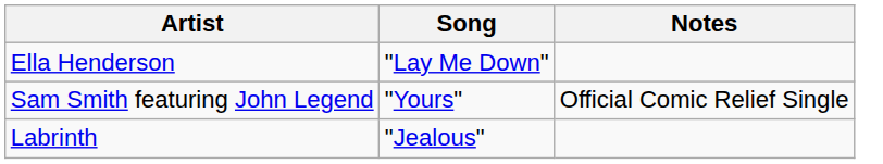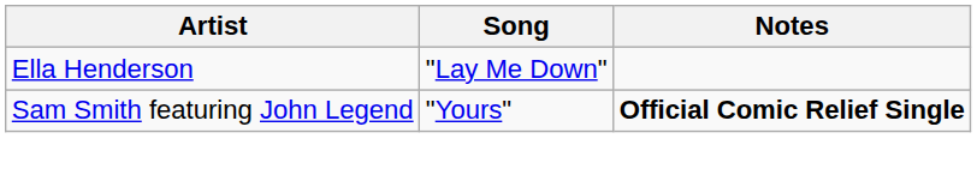 <table class="wikitable">
 <tr>
 <th>Artist</th>
 <th>Song</th>
 <th>Notes</th>
 </tr>
 <tr>
 <td><a href='#'>Ella Henderson</a></td>
 <td>"<a href='#'>Lay Me Down</a>"</td>
 <td></td>
 </tr>
 <tr>
 <td><a href='#'>Sam Smith</a> featuring <a href='#'>John Legend</a></td>
 <td>"<a href='#'>Yours</a>"</td>
-<td>Official Comic Relief Single</td>
-</tr>
-<tr>
-<td><a href='#'>Labrinth</a></td>
-<td>"<a href='#'>Jealous</a>"</td>
-<td></td>
+<td><strong>Official Comic Relief Single</strong></td>
 </tr>
 </table>
